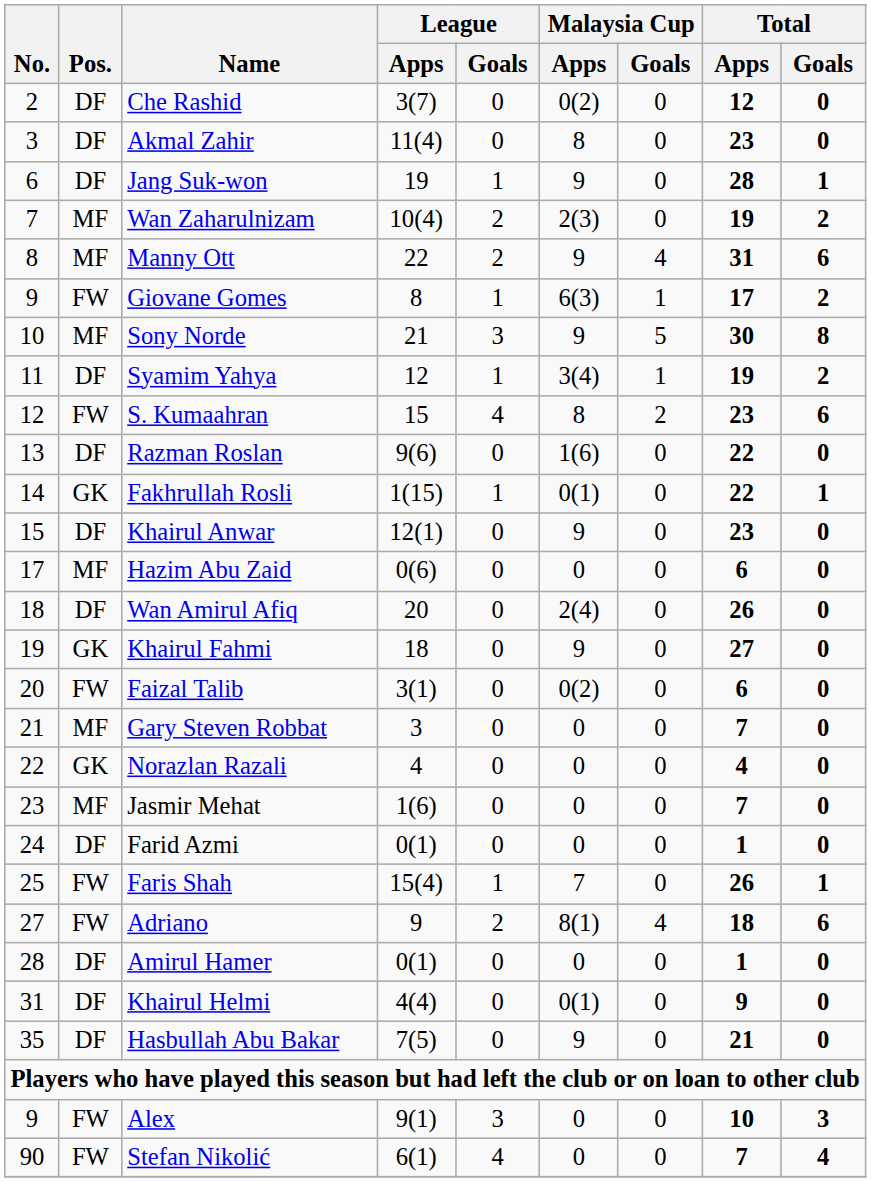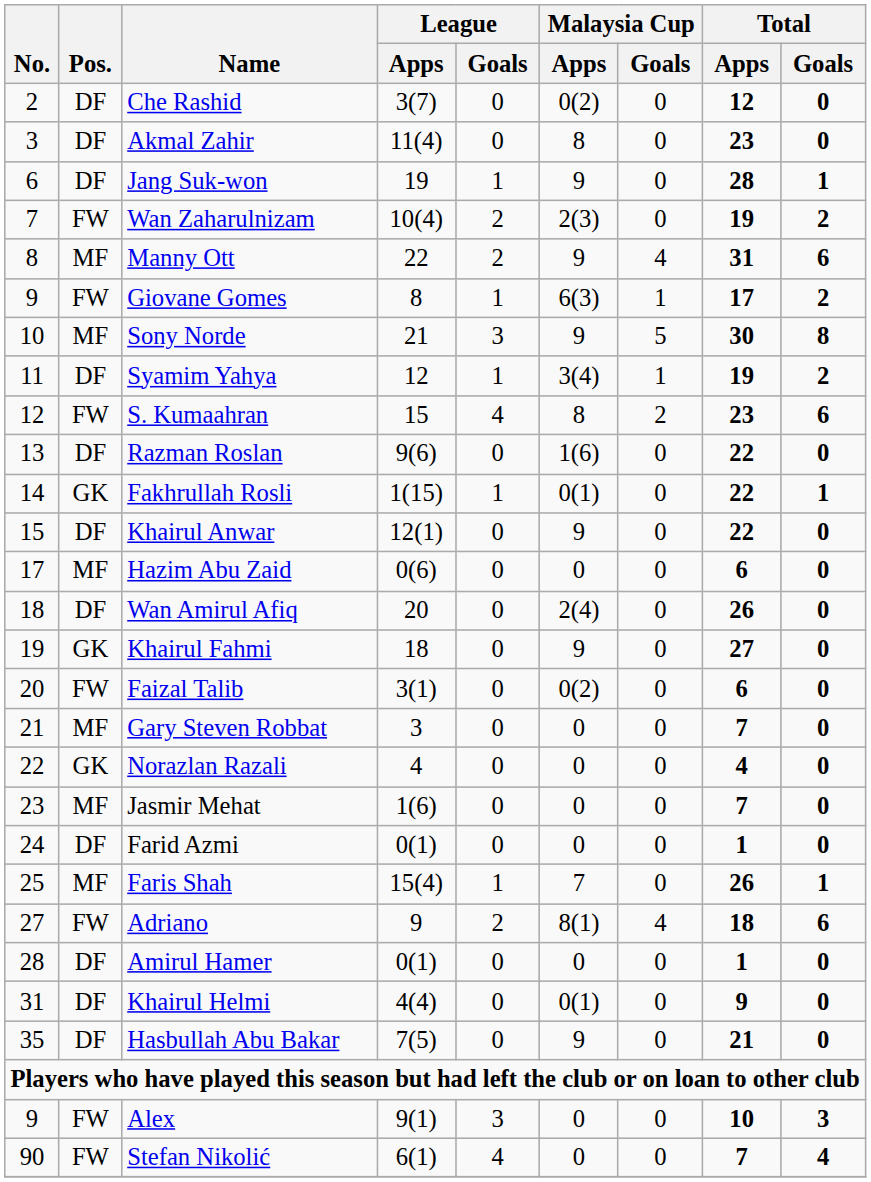 <table class="wikitable" style="text-align:center">
 <tr>
 <th rowspan="2" valign="bottom">No.</th>
 <th rowspan="2" valign="bottom">Pos.</th>
 <th rowspan="2" valign="bottom">Name</th>
 <th colspan="2" width="85">League</th>
 <th colspan="2" width="85">Malaysia Cup</th>
 <th colspan="2" width="85">Total</th>
 </tr>
 <tr>
 <th>Apps</th>
 <th>Goals</th>
 <th>Apps</th>
 <th>Goals</th>
 <th>Apps</th>
 <th>Goals</th>
 </tr>
 <tr>
 <td>2</td>
 <td>DF</td>
 <td align="left"> <a href='#'>Che Rashid</a></td>
 <td>3(7)</td>
 <td>0</td>
 <td>0(2)</td>
 <td>0</td>
 <td><strong>12</strong></td>
 <td><strong>0</strong></td>
 </tr>
 <tr>
 <td>3</td>
 <td>DF</td>
 <td align="left"> <a href='#'>Akmal Zahir</a></td>
 <td>11(4)</td>
 <td>0</td>
 <td>8</td>
 <td>0</td>
 <td><strong>23</strong></td>
 <td><strong>0</strong></td>
 </tr>
 <tr>
 <td>6</td>
 <td>DF</td>
 <td align="left"> <a href='#'>Jang Suk-won</a></td>
 <td>19</td>
 <td>1</td>
 <td>9</td>
 <td>0</td>
 <td><strong>28</strong></td>
 <td><strong>1</strong></td>
 </tr>
 <tr>
 <td>7</td>
-<td>MF</td>
+<td>FW</td>
 <td align="left"> <a href='#'>Wan Zaharulnizam</a></td>
 <td>10(4)</td>
 <td>2</td>
 <td>2(3)</td>
 <td>0</td>
 <td><strong>19</strong></td>
 <td><strong>2</strong></td>
 </tr>
 <tr>
 <td>8</td>
 <td>MF</td>
 <td align="left"> <a href='#'>Manny Ott</a></td>
 <td>22</td>
 <td>2</td>
 <td>9</td>
 <td>4</td>
 <td><strong>31</strong></td>
 <td><strong>6</strong></td>
 </tr>
 <tr>
 <td>9</td>
 <td>FW</td>
 <td align="left"> <a href='#'>Giovane Gomes</a></td>
 <td>8</td>
 <td>1</td>
 <td>6(3)</td>
 <td>1</td>
 <td><strong>17</strong></td>
 <td><strong>2</strong></td>
 </tr>
 <tr>
 <td>10</td>
 <td>MF</td>
 <td align="left"> <a href='#'>Sony Norde</a></td>
 <td>21</td>
 <td>3</td>
 <td>9</td>
 <td>5</td>
 <td><strong>30</strong></td>
 <td><strong>8</strong></td>
 </tr>
 <tr>
 <td>11</td>
 <td>DF</td>
 <td align="left"> <a href='#'>Syamim Yahya</a></td>
 <td>12</td>
 <td>1</td>
 <td>3(4)</td>
 <td>1</td>
 <td><strong>19</strong></td>
 <td><strong>2</strong></td>
 </tr>
 <tr>
 <td>12</td>
 <td>FW</td>
 <td align="left"> <a href='#'>S. Kumaahran</a></td>
 <td>15</td>
 <td>4</td>
 <td>8</td>
 <td>2</td>
 <td><strong>23</strong></td>
 <td><strong>6</strong></td>
 </tr>
 <tr>
 <td>13</td>
 <td>DF</td>
 <td align="left"> <a href='#'>Razman Roslan</a></td>
 <td>9(6)</td>
 <td>0</td>
 <td>1(6)</td>
 <td>0</td>
 <td><strong>22</strong></td>
 <td><strong>0</strong></td>
 </tr>
 <tr>
 <td>14</td>
 <td>GK</td>
 <td align="left"> <a href='#'>Fakhrullah Rosli</a></td>
 <td>1(15)</td>
 <td>1</td>
 <td>0(1)</td>
 <td>0</td>
 <td><strong>22</strong></td>
 <td><strong>1</strong></td>
 </tr>
 <tr>
 <td>15</td>
 <td>DF</td>
 <td align="left"> <a href='#'>Khairul Anwar</a></td>
 <td>12(1)</td>
 <td>0</td>
 <td>9</td>
 <td>0</td>
-<td><strong>23</strong></td>
+<td><strong>22</strong></td>
 <td><strong>0</strong></td>
 </tr>
 <tr>
 <td>17</td>
 <td>MF</td>
 <td align="left"> <a href='#'>Hazim Abu Zaid</a></td>
 <td>0(6)</td>
 <td>0</td>
 <td>0</td>
 <td>0</td>
 <td><strong>6</strong></td>
 <td><strong>0</strong></td>
 </tr>
 <tr>
 <td>18</td>
 <td>DF</td>
 <td align="left"> <a href='#'>Wan Amirul Afiq</a></td>
 <td>20</td>
 <td>0</td>
 <td>2(4)</td>
 <td>0</td>
 <td><strong>26</strong></td>
 <td><strong>0</strong></td>
 </tr>
 <tr>
 <td>19</td>
 <td>GK</td>
 <td align="left"> <a href='#'>Khairul Fahmi</a></td>
 <td>18</td>
 <td>0</td>
 <td>9</td>
 <td>0</td>
 <td><strong>27</strong></td>
 <td><strong>0</strong></td>
 </tr>
 <tr>
 <td>20</td>
 <td>FW</td>
 <td align="left"> <a href='#'>Faizal Talib</a></td>
 <td>3(1)</td>
 <td>0</td>
 <td>0(2)</td>
 <td>0</td>
 <td><strong>6</strong></td>
 <td><strong>0</strong></td>
 </tr>
 <tr>
 <td>21</td>
 <td>MF</td>
 <td align="left"> <a href='#'>Gary Steven Robbat</a></td>
 <td>3</td>
 <td>0</td>
 <td>0</td>
 <td>0</td>
 <td><strong>7</strong></td>
 <td><strong>0</strong></td>
 </tr>
 <tr>
 <td>22</td>
 <td>GK</td>
 <td align="left"> <a href='#'>Norazlan Razali</a></td>
 <td>4</td>
 <td>0</td>
 <td>0</td>
 <td>0</td>
 <td><strong>4</strong></td>
 <td><strong>0</strong></td>
 </tr>
 <tr>
 <td>23</td>
 <td>MF</td>
 <td align="left"> Jasmir Mehat</td>
 <td>1(6)</td>
 <td>0</td>
 <td>0</td>
 <td>0</td>
 <td><strong>7</strong></td>
 <td><strong>0</strong></td>
 </tr>
 <tr>
 <td>24</td>
 <td>DF</td>
 <td align="left"> Farid Azmi</td>
 <td>0(1)</td>
 <td>0</td>
 <td>0</td>
 <td>0</td>
 <td><strong>1</strong></td>
 <td><strong>0</strong></td>
 </tr>
 <tr>
 <td>25</td>
-<td>FW</td>
+<td>MF</td>
 <td align="left"> <a href='#'>Faris Shah</a></td>
 <td>15(4)</td>
 <td>1</td>
 <td>7</td>
 <td>0</td>
 <td><strong>26</strong></td>
 <td><strong>1</strong></td>
 </tr>
 <tr>
 <td>27</td>
 <td>FW</td>
 <td align="left"> <a href='#'>Adriano</a></td>
 <td>9</td>
 <td>2</td>
 <td>8(1)</td>
 <td>4</td>
 <td><strong>18</strong></td>
 <td><strong>6</strong></td>
 </tr>
 <tr>
 <td>28</td>
 <td>DF</td>
 <td align="left"> <a href='#'>Amirul Hamer</a></td>
 <td>0(1)</td>
 <td>0</td>
 <td>0</td>
 <td>0</td>
 <td><strong>1</strong></td>
 <td><strong>0</strong></td>
 </tr>
 <tr>
 <td>31</td>
 <td>DF</td>
 <td align="left"> <a href='#'>Khairul Helmi</a></td>
 <td>4(4)</td>
 <td>0</td>
 <td>0(1)</td>
 <td>0</td>
 <td><strong>9</strong></td>
 <td><strong>0</strong></td>
 </tr>
 <tr>
 <td>35</td>
 <td>DF</td>
 <td align="left"> <a href='#'>Hasbullah Abu Bakar</a></td>
 <td>7(5)</td>
 <td>0</td>
 <td>9</td>
 <td>0</td>
 <td><strong>21</strong></td>
 <td><strong>0</strong></td>
 </tr>
 <tr>
 <td colspan="17"><strong>Players who have played this season but had left the club or on loan to other club</strong></td>
 </tr>
 <tr>
 <td>9</td>
 <td>FW</td>
 <td align="left"> <a href='#'>Alex</a></td>
 <td>9(1)</td>
 <td>3</td>
 <td>0</td>
 <td>0</td>
 <td><strong>10</strong></td>
 <td><strong>3</strong></td>
 </tr>
 <tr>
 <td>90</td>
 <td>FW</td>
 <td align="left"> <a href='#'>Stefan Nikolić</a></td>
 <td>6(1)</td>
 <td>4</td>
 <td>0</td>
 <td>0</td>
 <td><strong>7</strong></td>
 <td><strong>4</strong></td>
 </tr>
 <tr>
 </tr>
 </table>
